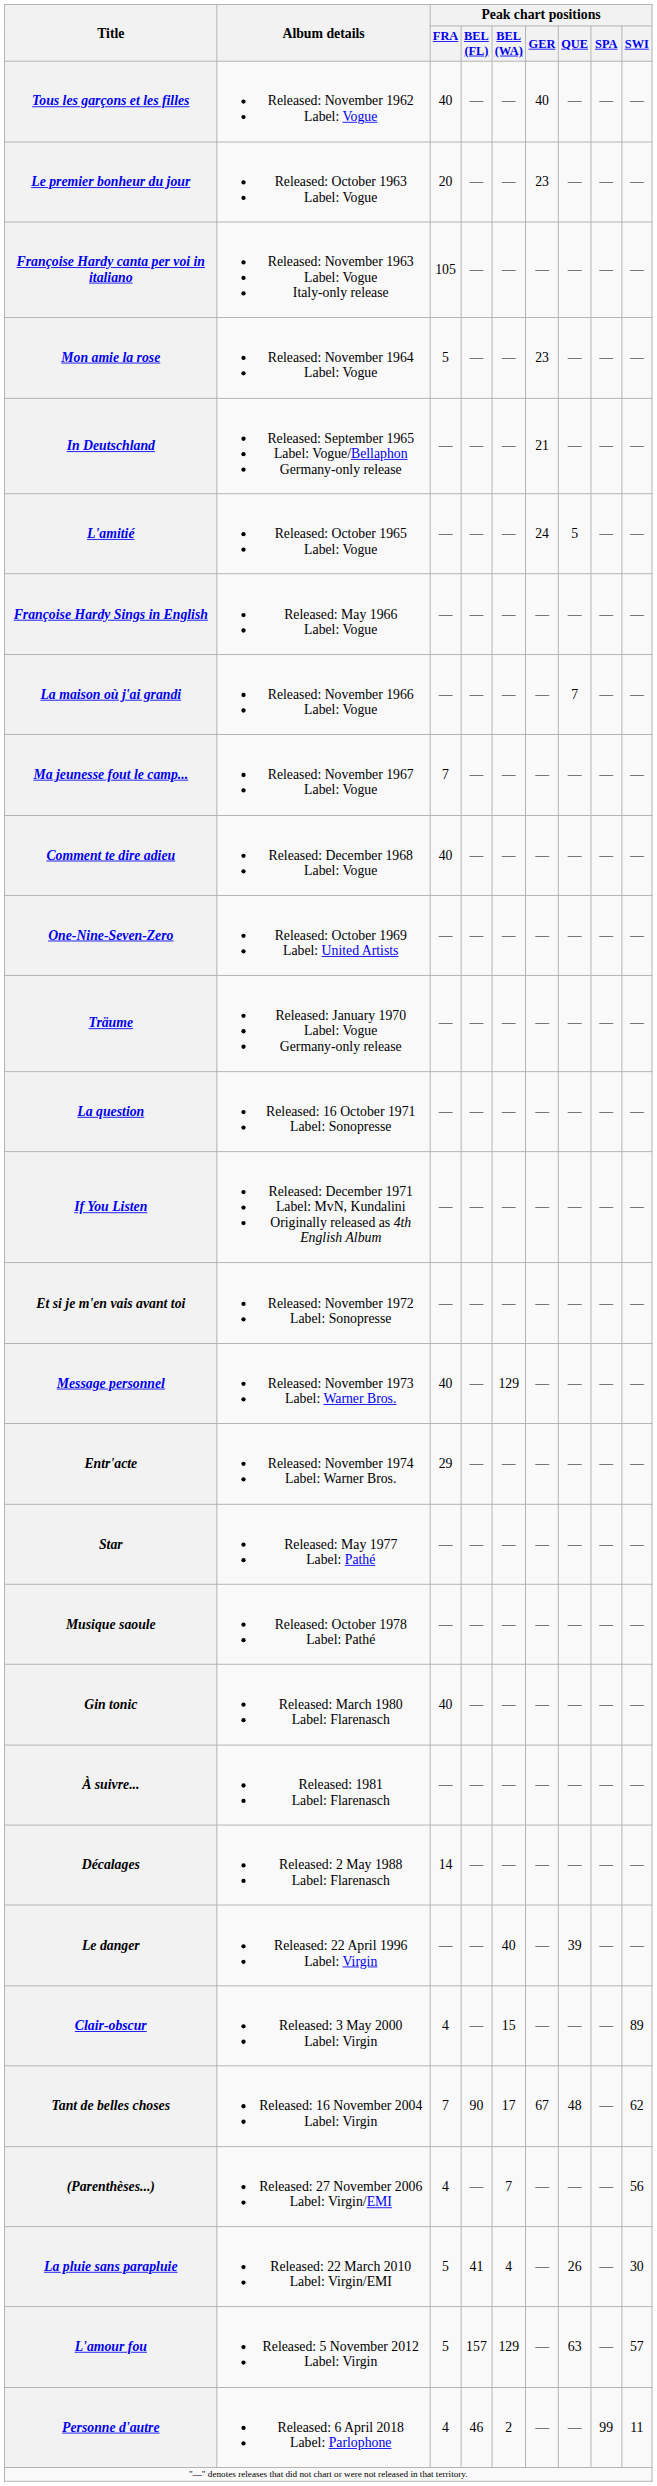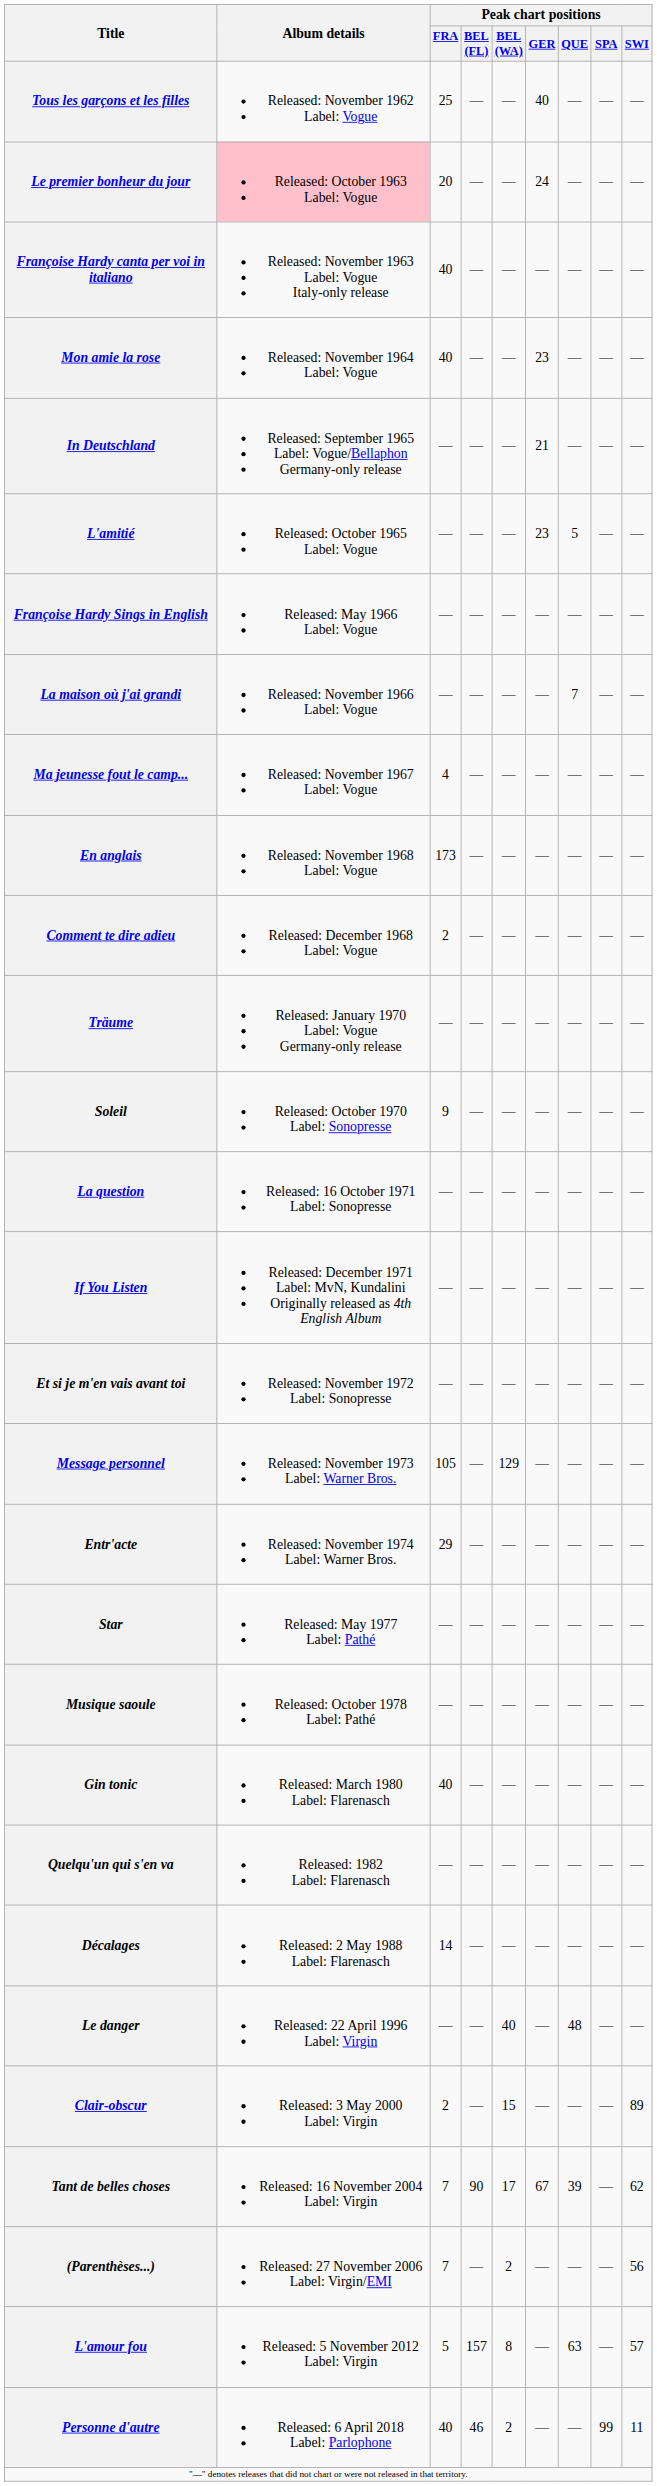 <table class="wikitable plainrowheaders" style="text-align:center;">
 <tr>
 <th rowspan="2" scope="col" style="width:15em;">Title</th>
 <th rowspan="2" scope="col" style="width:15em;">Album details</th>
 <th colspan="7">Peak chart positions</th>
 </tr>
 <tr>
 <th scope="col" style="width:2em;font-size:90%;"><a href='#'>FRA</a><br><br></th>
 <th scope="col" style="width:2em;font-size:90%;"><a href='#'>BEL (FL)</a><br></th>
 <th scope="col" style="width:2em;font-size:90%;"><a href='#'>BEL (WA)</a><br></th>
 <th scope="col" style="width:2em;font-size:90%;"><a href='#'>GER</a><br></th>
 <th scope="col" style="width:2em;font-size:90%;"><a href='#'>QUE</a><br></th>
 <th scope="col" style="width:2em;font-size:90%;"><a href='#'>SPA</a><br></th>
 <th scope="col" style="width:2em;font-size:90%;"><a href='#'>SWI</a><br></th>
 </tr>
 <tr>
 <th scope="row"><em><a href='#'>Tous les garçons et les filles</a></em></th>
 <td><br><ul><li>Released: November 1962</li><li>Label: <a href='#'>Vogue</a></li></ul></td>
-<td>40</td>
+<td>25</td>
 <td>—</td>
 <td>—</td>
 <td>40</td>
 <td>—</td>
 <td>—</td>
 <td>—</td>
 </tr>
 <tr>
 <th scope="row"><em><a href='#'>Le premier bonheur du jour</a></em></th>
-<td><br><ul><li>Released: October 1963</li><li>Label: Vogue</li></ul></td>
+<td style="background: pink;"><br><ul><li>Released: October 1963</li><li>Label: Vogue</li></ul></td>
 <td>20</td>
 <td>—</td>
 <td>—</td>
-<td>23</td>
+<td>24</td>
 <td>—</td>
 <td>—</td>
 <td>—</td>
 </tr>
 <tr>
 <th scope="row"><em><a href='#'>Françoise Hardy canta per voi in italiano</a></em></th>
 <td><br><ul><li>Released: November 1963</li><li>Label: Vogue</li><li>Italy-only release</li></ul></td>
-<td>105</td>
+<td>40</td>
 <td>—</td>
 <td>—</td>
 <td>—</td>
 <td>—</td>
 <td>—</td>
 <td>—</td>
 </tr>
 <tr>
 <th scope="row"><em><a href='#'>Mon amie la rose</a></em></th>
 <td><br><ul><li>Released: November 1964</li><li>Label: Vogue</li></ul></td>
-<td>5</td>
+<td>40</td>
 <td>—</td>
 <td>—</td>
 <td>23</td>
 <td>—</td>
 <td>—</td>
 <td>—</td>
 </tr>
 <tr>
 <th scope="row"><em><a href='#'>In Deutschland</a></em></th>
 <td><br><ul><li>Released: September 1965</li><li>Label: Vogue/<a href='#'>Bellaphon</a></li><li>Germany-only release</li></ul></td>
 <td>—</td>
 <td>—</td>
 <td>—</td>
 <td>21</td>
 <td>—</td>
 <td>—</td>
 <td>—</td>
 </tr>
 <tr>
 <th scope="row"><em><a href='#'>L'amitié</a></em></th>
 <td><br><ul><li>Released: October 1965</li><li>Label: Vogue</li></ul></td>
 <td>—</td>
 <td>—</td>
 <td>—</td>
-<td>24</td>
+<td>23</td>
 <td>5</td>
 <td>—</td>
 <td>—</td>
 </tr>
 <tr>
 <th scope="row"><em><a href='#'>Françoise Hardy Sings in English</a></em></th>
 <td><br><ul><li>Released: May 1966</li><li>Label: Vogue</li></ul></td>
 <td>—</td>
 <td>—</td>
 <td>—</td>
 <td>—</td>
 <td>—</td>
 <td>—</td>
 <td>—</td>
 </tr>
 <tr>
 <th scope="row"><em><a href='#'>La maison où j'ai grandi</a></em></th>
 <td><br><ul><li>Released: November 1966</li><li>Label: Vogue</li></ul></td>
 <td>—</td>
 <td>—</td>
 <td>—</td>
 <td>—</td>
 <td>7</td>
 <td>—</td>
 <td>—</td>
 </tr>
 <tr>
 <th scope="row"><em><a href='#'>Ma jeunesse fout le camp...</a></em></th>
 <td><br><ul><li>Released: November 1967</li><li>Label: Vogue</li></ul></td>
-<td>7</td>
+<td>4</td>
+<td>—</td>
+<td>—</td>
+<td>—</td>
+<td>—</td>
+<td>—</td>
+<td>—</td>
+</tr>
+<tr>
+<th scope="row"><em><a href='#'>En anglais</a></em></th>
+<td><br><ul><li>Released: November 1968</li><li>Label: Vogue</li></ul></td>
+<td>173</td>
 <td>—</td>
 <td>—</td>
 <td>—</td>
 <td>—</td>
 <td>—</td>
 <td>—</td>
 </tr>
 <tr>
 <th scope="row"><em><a href='#'>Comment te dire adieu</a></em></th>
 <td><br><ul><li>Released: December 1968</li><li>Label: Vogue</li></ul></td>
-<td>40</td>
-<td>—</td>
-<td>—</td>
-<td>—</td>
-<td>—</td>
-<td>—</td>
-<td>—</td>
-</tr>
-<tr>
-<th scope="row"><em><a href='#'>One-Nine-Seven-Zero</a></em></th>
-<td><br><ul><li>Released: October 1969</li><li>Label: <a href='#'>United Artists</a></li></ul></td>
-<td>—</td>
+<td>2</td>
 <td>—</td>
 <td>—</td>
 <td>—</td>
 <td>—</td>
 <td>—</td>
 <td>—</td>
 </tr>
 <tr>
 <th scope="row"><em><a href='#'>Träume</a></em></th>
 <td><br><ul><li>Released: January 1970</li><li>Label: Vogue</li><li>Germany-only release</li></ul></td>
 <td>—</td>
+<td>—</td>
+<td>—</td>
+<td>—</td>
+<td>—</td>
+<td>—</td>
+<td>—</td>
+</tr>
+<tr>
+<th scope="row"><em>Soleil</em></th>
+<td><br><ul><li>Released: October 1970</li><li>Label: <a href='#'>Sonopresse</a></li></ul></td>
+<td>9</td>
 <td>—</td>
 <td>—</td>
 <td>—</td>
 <td>—</td>
 <td>—</td>
 <td>—</td>
 </tr>
 <tr>
 <th scope="row"><em><a href='#'>La question</a></em></th>
 <td><br><ul><li>Released: 16 October 1971</li><li>Label: Sonopresse</li></ul></td>
 <td>—</td>
 <td>—</td>
 <td>—</td>
 <td>—</td>
 <td>—</td>
 <td>—</td>
 <td>—</td>
 </tr>
 <tr>
 <th scope="row"><em><a href='#'>If You Listen</a></em></th>
 <td><br><ul><li>Released: December 1971</li><li>Label: MvN, Kundalini</li><li>Originally released as <em>4th English Album</em></li></ul></td>
 <td>—</td>
 <td>—</td>
 <td>—</td>
 <td>—</td>
 <td>—</td>
 <td>—</td>
 <td>—</td>
 </tr>
 <tr>
 <th scope="row"><em>Et si je m'en vais avant toi</em></th>
 <td><br><ul><li>Released: November 1972</li><li>Label: Sonopresse</li></ul></td>
 <td>—</td>
 <td>—</td>
 <td>—</td>
 <td>—</td>
 <td>—</td>
 <td>—</td>
 <td>—</td>
 </tr>
 <tr>
 <th scope="row"><em><a href='#'>Message personnel</a></em></th>
 <td><br><ul><li>Released: November 1973</li><li>Label: <a href='#'>Warner Bros.</a></li></ul></td>
-<td>40</td>
+<td>105</td>
 <td>—</td>
 <td>129</td>
 <td>—</td>
 <td>—</td>
 <td>—</td>
 <td>—</td>
 </tr>
 <tr>
 <th scope="row"><em>Entr'acte</em></th>
 <td><br><ul><li>Released: November 1974</li><li>Label: Warner Bros.</li></ul></td>
 <td>29</td>
 <td>—</td>
 <td>—</td>
 <td>—</td>
 <td>—</td>
 <td>—</td>
 <td>—</td>
 </tr>
 <tr>
 <th scope="row"><em>Star</em></th>
 <td><br><ul><li>Released: May 1977</li><li>Label: <a href='#'>Pathé</a></li></ul></td>
 <td>—</td>
 <td>—</td>
 <td>—</td>
 <td>—</td>
 <td>—</td>
 <td>—</td>
 <td>—</td>
 </tr>
 <tr>
 <th scope="row"><em>Musique saoule</em></th>
 <td><br><ul><li>Released: October 1978</li><li>Label: Pathé</li></ul></td>
 <td>—</td>
 <td>—</td>
 <td>—</td>
 <td>—</td>
 <td>—</td>
 <td>—</td>
 <td>—</td>
 </tr>
 <tr>
 <th scope="row"><em>Gin tonic</em></th>
 <td><br><ul><li>Released: March 1980</li><li>Label: Flarenasch</li></ul></td>
 <td>40</td>
 <td>—</td>
 <td>—</td>
 <td>—</td>
 <td>—</td>
 <td>—</td>
 <td>—</td>
 </tr>
 <tr>
-<th scope="row"><em>À suivre...</em></th>
-<td><br><ul><li>Released: 1981</li><li>Label: Flarenasch</li></ul></td>
+<th scope="row"><em>Quelqu'un qui s'en va</em></th>
+<td><br><ul><li>Released: 1982</li><li>Label: Flarenasch</li></ul></td>
 <td>—</td>
 <td>—</td>
 <td>—</td>
 <td>—</td>
 <td>—</td>
 <td>—</td>
 <td>—</td>
 </tr>
 <tr>
 <th scope="row"><em>Décalages</em> </th>
 <td><br><ul><li>Released: 2 May 1988</li><li>Label: Flarenasch</li></ul></td>
 <td>14</td>
 <td>—</td>
 <td>—</td>
 <td>—</td>
 <td>—</td>
 <td>—</td>
 <td>—</td>
 </tr>
 <tr>
 <th scope="row"><em>Le danger</em></th>
 <td><br><ul><li>Released: 22 April 1996</li><li>Label: <a href='#'>Virgin</a></li></ul></td>
 <td>—</td>
 <td>—</td>
 <td>40</td>
 <td>—</td>
-<td>39</td>
+<td>48</td>
 <td>—</td>
 <td>—</td>
 </tr>
 <tr>
 <th scope="row"><em><a href='#'>Clair-obscur</a></em></th>
 <td><br><ul><li>Released: 3 May 2000</li><li>Label: Virgin</li></ul></td>
-<td>4</td>
+<td>2</td>
 <td>—</td>
 <td>15</td>
 <td>—</td>
 <td>—</td>
 <td>—</td>
 <td>89</td>
 </tr>
 <tr>
 <th scope="row"><em>Tant de belles choses</em></th>
 <td><br><ul><li>Released: 16 November 2004</li><li>Label: Virgin</li></ul></td>
 <td>7</td>
 <td>90</td>
 <td>17</td>
 <td>67</td>
-<td>48</td>
+<td>39</td>
 <td>—</td>
 <td>62</td>
 </tr>
 <tr>
 <th scope="row"><em>(Parenthèses...)</em></th>
 <td><br><ul><li>Released: 27 November 2006</li><li>Label: Virgin/<a href='#'>EMI</a></li></ul></td>
-<td>4</td>
+<td>7</td>
 <td>—</td>
-<td>7</td>
+<td>2</td>
 <td>—</td>
 <td>—</td>
 <td>—</td>
 <td>56</td>
 </tr>
 <tr>
-<th scope="row"><em><a href='#'>La pluie sans parapluie</a></em></th>
-<td><br><ul><li>Released: 22 March 2010</li><li>Label: Virgin/EMI</li></ul></td>
-<td>5</td>
-<td>41</td>
-<td>4</td>
-<td>—</td>
-<td>26</td>
-<td>—</td>
-<td>30</td>
-</tr>
-<tr>
 <th scope="row"><em><a href='#'>L'amour fou</a></em></th>
 <td><br><ul><li>Released: 5 November 2012</li><li>Label: Virgin</li></ul></td>
 <td>5</td>
 <td>157</td>
-<td>129</td>
+<td>8</td>
 <td>—</td>
 <td>63</td>
 <td>—</td>
 <td>57</td>
 </tr>
 <tr>
 <th scope="row"><em><a href='#'>Personne d'autre</a></em></th>
 <td><br><ul><li>Released: 6 April 2018</li><li>Label: <a href='#'>Parlophone</a></li></ul></td>
-<td>4</td>
+<td>40</td>
 <td>46</td>
 <td>2</td>
 <td>—</td>
 <td>—</td>
 <td>99</td>
 <td>11</td>
 </tr>
 <tr>
 <td colspan="9" style="font-size:8pt">"—" denotes releases that did not chart or were not released in that territory.</td>
 </tr>
 </table>
